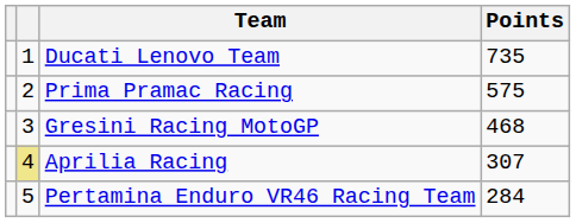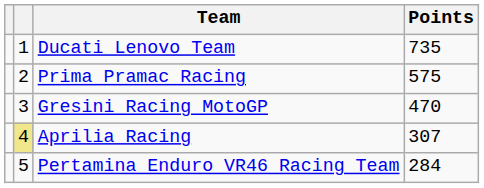 <table class="wikitable" style="font-size: 95%;">
 <tr>
 <th></th>
 <th></th>
 <th>Team</th>
 <th>Points</th>
 </tr>
 <tr>
 <td></td>
 <td align=center>1</td>
 <td> <a href='#'>Ducati Lenovo Team</a></td>
 <td align=left>735</td>
 </tr>
 <tr>
 <td></td>
 <td align=center>2</td>
 <td> <a href='#'>Prima Pramac Racing</a></td>
 <td align=left>575</td>
 </tr>
 <tr>
 <td></td>
 <td align=center>3</td>
 <td> <a href='#'>Gresini Racing MotoGP</a></td>
-<td align=left>468</td>
+<td align=left>470</td>
 </tr>
 <tr>
 <td></td>
 <td align=center style="background: khaki;">4</td>
 <td> <a href='#'>Aprilia Racing</a></td>
 <td align=left>307</td>
 </tr>
 <tr>
 <td></td>
 <td align=center>5</td>
 <td> <a href='#'>Pertamina Enduro VR46 Racing Team</a></td>
 <td align=left>284</td>
 </tr>
 </table>
